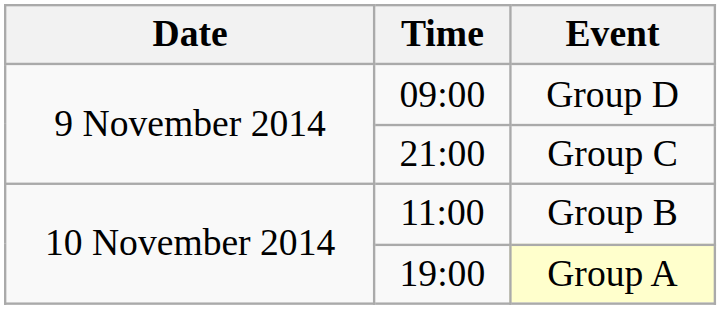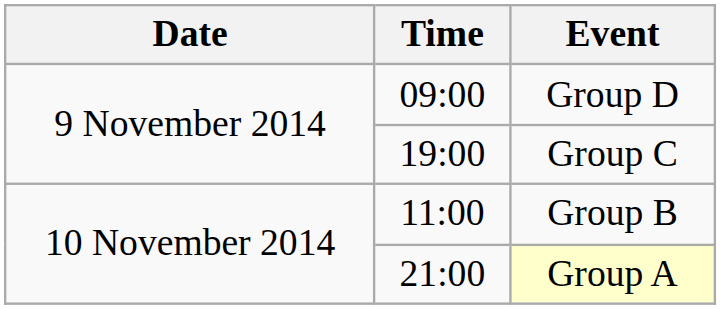 <table class = "wikitable" style="text-align:center;">
 <tr>
 <th width=150>Date</th>
 <th width=50>Time</th>
 <th width=80>Event</th>
 </tr>
 <tr>
 <td rowspan=2>9 November 2014</td>
 <td>09:00</td>
 <td>Group D</td>
 </tr>
 <tr>
-<td>21:00</td>
+<td>19:00</td>
 <td>Group C</td>
 </tr>
 <tr>
 <td rowspan=2>10 November 2014</td>
 <td>11:00</td>
 <td>Group B</td>
 </tr>
 <tr>
-<td>19:00</td>
+<td>21:00</td>
 <td bgcolor=ffffcc>Group A</td>
 </tr>
 </table>
